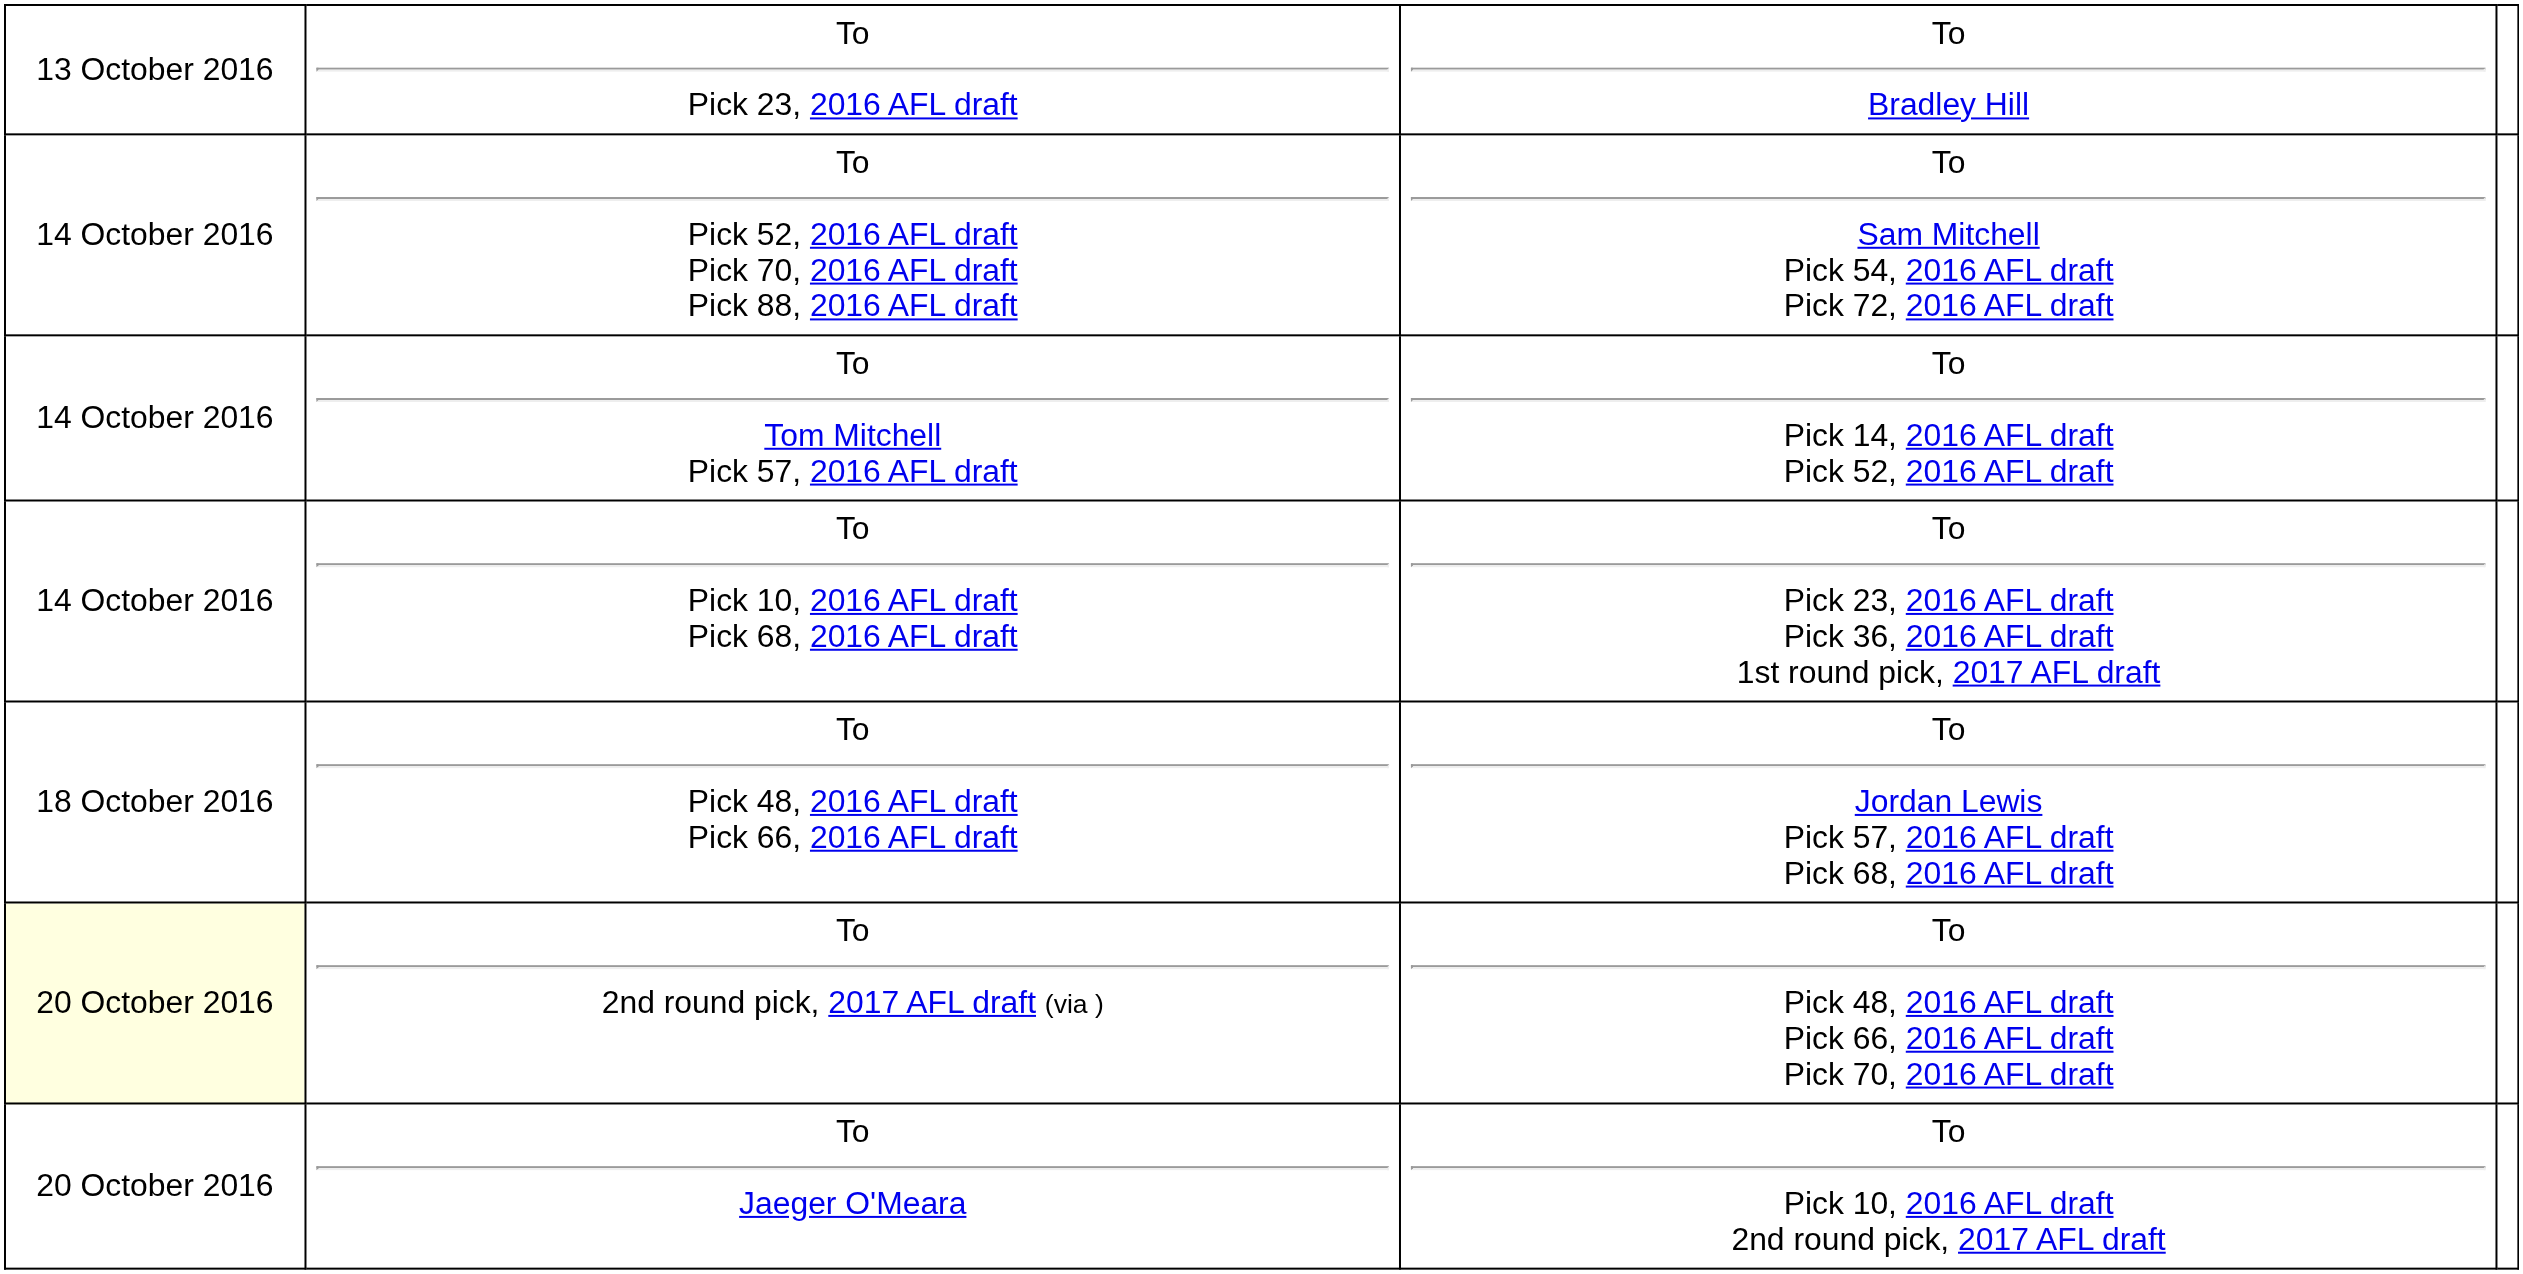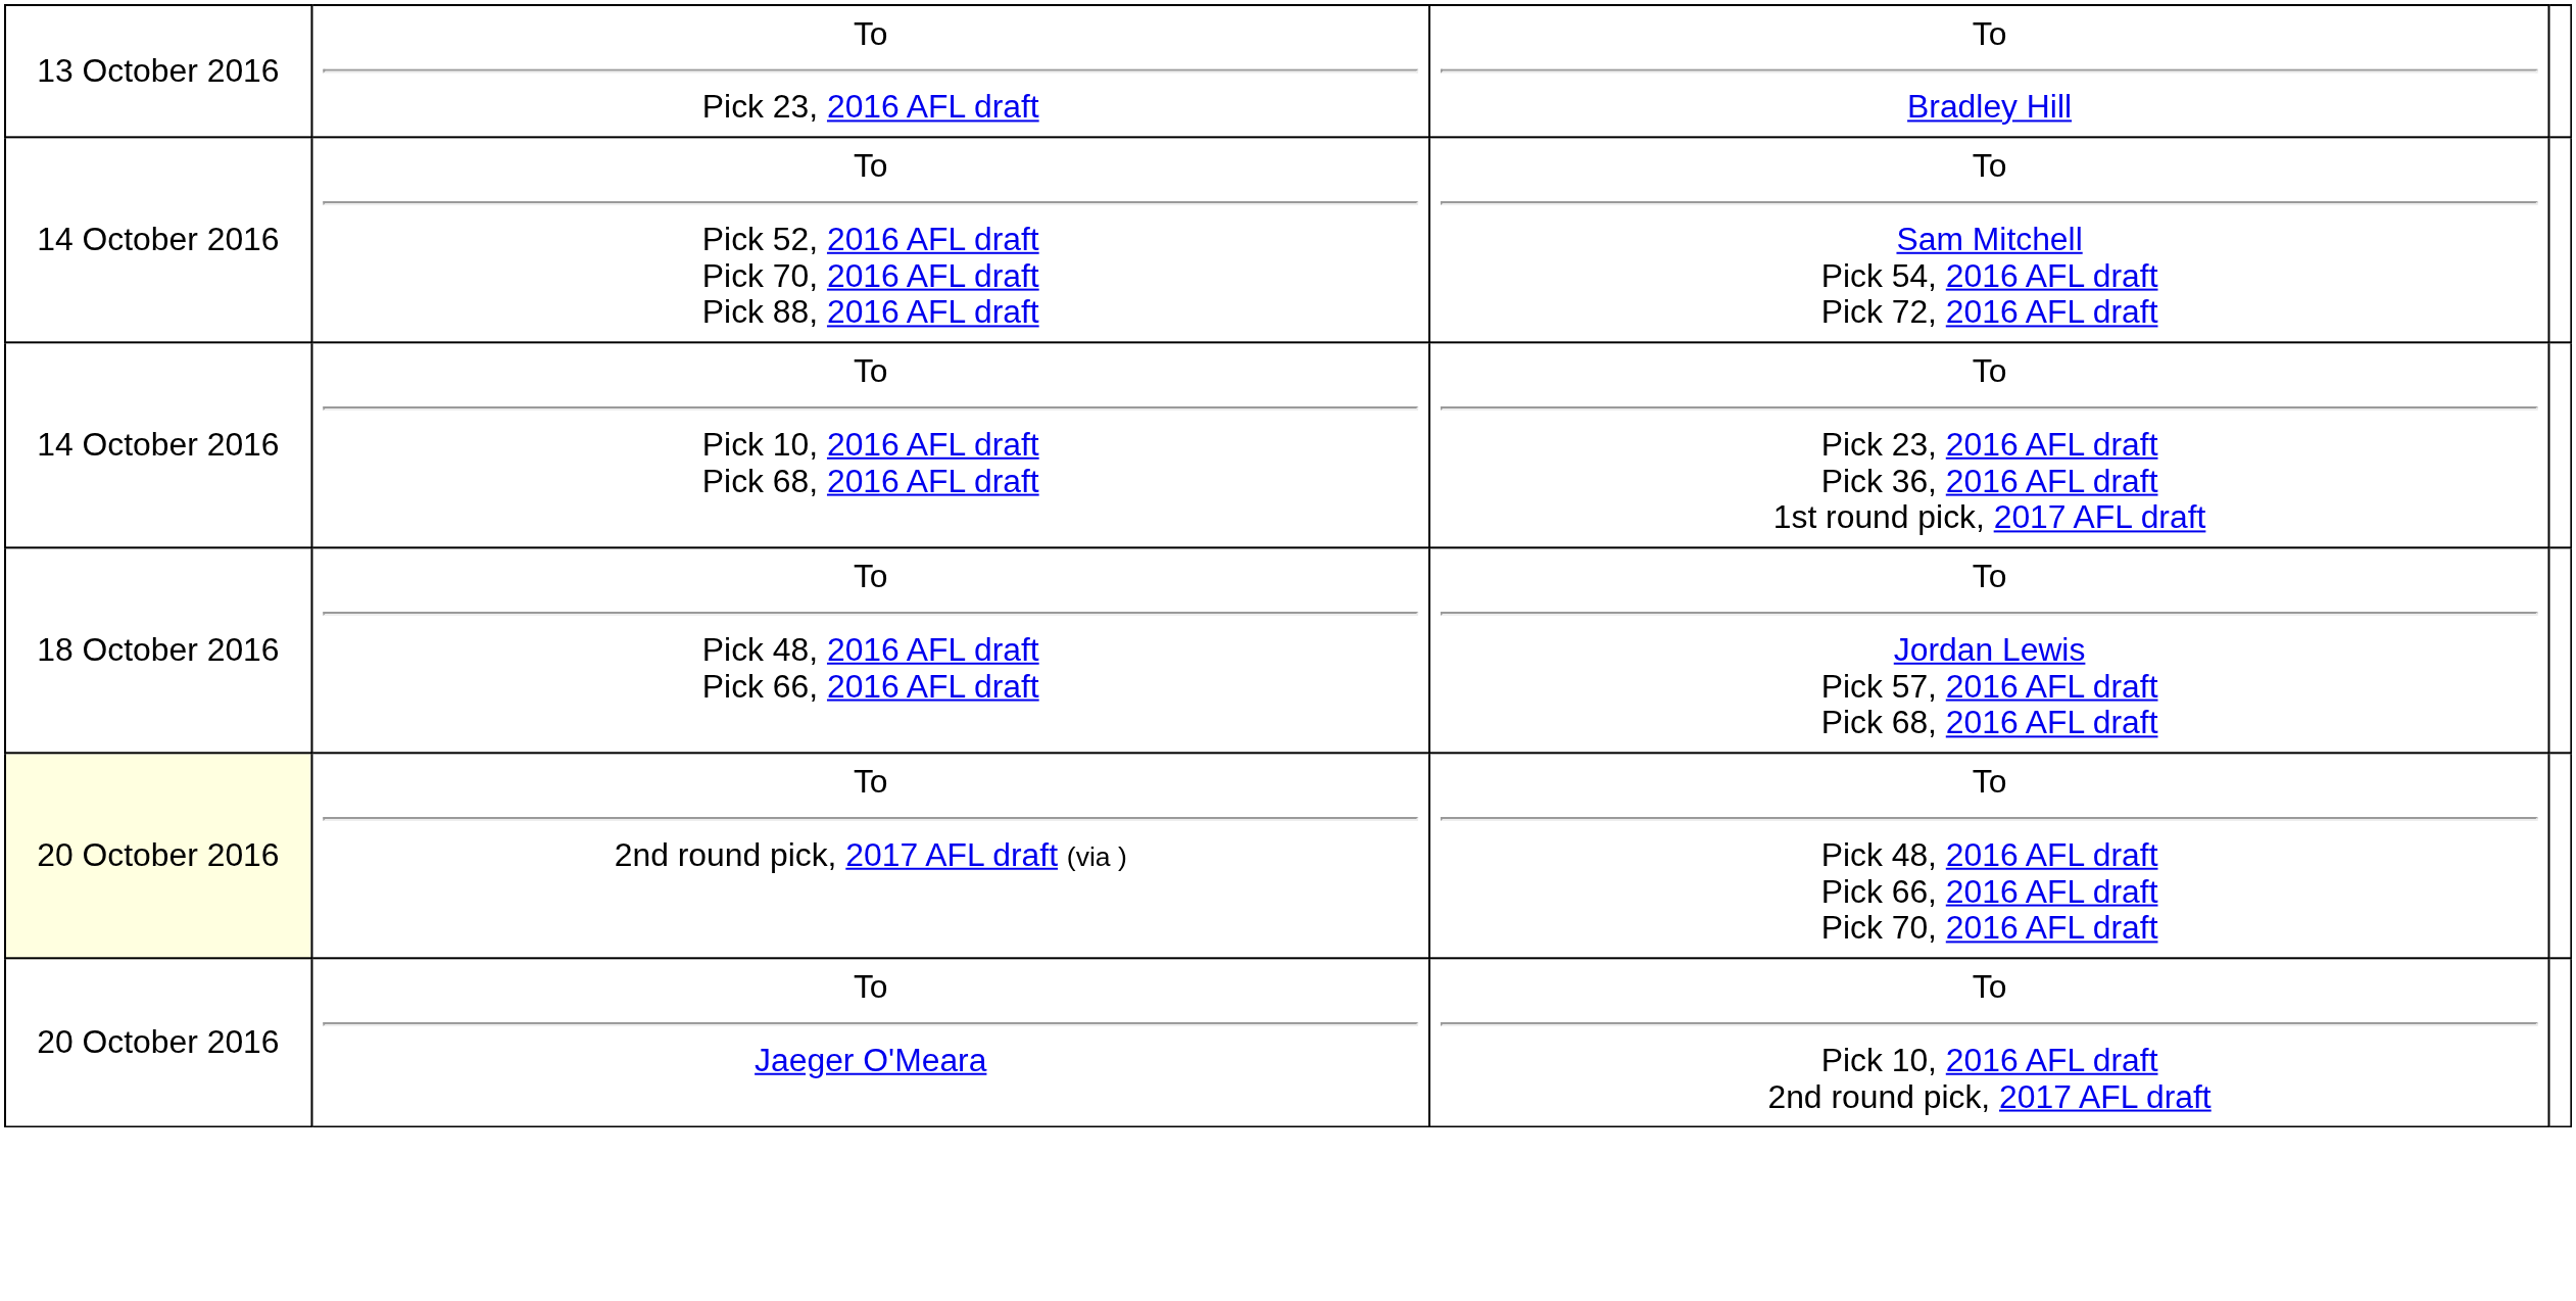 <table border=1 style="border-collapse:collapse; text-align: center; width: 100%" bordercolor="#000000"  cellpadding="5">
 <tr>
 <td style="width:12%">13 October 2016</td>
 <td style="width:44%; vertical-align:top;">To <strong></strong><hr>Pick 23, <a href='#'>2016 AFL draft</a></td>
 <td style="width:44%; vertical-align:top;">To <strong></strong><hr><a href='#'>Bradley Hill</a></td>
 <td></td>
 </tr>
 <tr>
 <td style="width:12%">14 October 2016</td>
 <td style="width:44%; vertical-align:top;">To <strong></strong><hr>Pick 52, <a href='#'>2016 AFL draft</a><br>Pick 70, <a href='#'>2016 AFL draft</a><br>Pick 88, <a href='#'>2016 AFL draft</a></td>
 <td style="width:44%; vertical-align:top;">To <strong></strong><hr><a href='#'>Sam Mitchell</a><br>Pick 54, <a href='#'>2016 AFL draft</a><br>Pick 72, <a href='#'>2016 AFL draft</a></td>
-<td></td>
-</tr>
-<tr>
-<td style="width:12%">14 October 2016</td>
-<td style="width:44%; vertical-align:top;">To <strong></strong><hr><a href='#'>Tom Mitchell</a><br>Pick 57, <a href='#'>2016 AFL draft</a></td>
-<td style="width:44%; vertical-align:top;">To <strong></strong><hr>Pick 14, <a href='#'>2016 AFL draft</a><br>Pick 52, <a href='#'>2016 AFL draft</a></td>
 <td></td>
 </tr>
 <tr>
 <td style="width:12%">14 October 2016</td>
 <td style="width:44%; vertical-align:top;">To <strong></strong><hr>Pick 10, <a href='#'>2016 AFL draft</a><br>Pick 68, <a href='#'>2016 AFL draft</a></td>
 <td style="width:44%; vertical-align:top;">To <strong></strong><hr>Pick 23, <a href='#'>2016 AFL draft</a><br>Pick 36, <a href='#'>2016 AFL draft</a><br>1st round pick, <a href='#'>2017 AFL draft</a></td>
 <td></td>
 </tr>
 <tr>
 <td style="width:12%">18 October 2016</td>
 <td style="width:44%; vertical-align:top;">To <strong></strong><hr>Pick 48, <a href='#'>2016 AFL draft</a><br>Pick 66, <a href='#'>2016 AFL draft</a></td>
 <td style="width:44%; vertical-align:top;">To <strong></strong><hr><a href='#'>Jordan Lewis</a><br>Pick 57, <a href='#'>2016 AFL draft</a><br>Pick 68, <a href='#'>2016 AFL draft</a></td>
 <td></td>
 </tr>
 <tr>
 <td style="background: lightyellow; width:12%">20 October 2016</td>
 <td style="width:44%; vertical-align:top;">To <strong></strong><hr>2nd round pick, <a href='#'>2017 AFL draft</a> <small>(via )</small></td>
 <td style="width:44%; vertical-align:top;">To <strong></strong><hr>Pick 48, <a href='#'>2016 AFL draft</a><br>Pick 66, <a href='#'>2016 AFL draft</a><br>Pick 70, <a href='#'>2016 AFL draft</a></td>
 <td></td>
 </tr>
 <tr>
 <td style="width:12%">20 October 2016</td>
 <td style="width:44%; vertical-align:top;">To <strong></strong><hr><a href='#'>Jaeger O'Meara</a></td>
 <td style="width:44%; vertical-align:top;">To <strong></strong><hr>Pick 10, <a href='#'>2016 AFL draft</a><br>2nd round pick, <a href='#'>2017 AFL draft</a></td>
 <td></td>
 </tr>
 </table>
